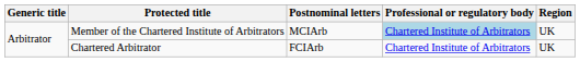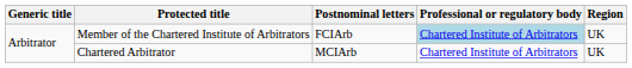 <table class= wikitable>
 <tr>
 <th>Generic title</th>
 <th>Protected title</th>
 <th>Postnominal letters</th>
 <th>Professional or regulatory body</th>
 <th>Region</th>
 </tr>
 <tr>
 <td rowspan=2>Arbitrator</td>
 <td>Member of the Chartered Institute of Arbitrators</td>
-<td>MCIArb</td>
+<td>FCIArb</td>
 <td style="background: lightblue;"><a href='#'>Chartered Institute of Arbitrators</a></td>
 <td>UK</td>
 </tr>
 <tr>
 <td>Chartered Arbitrator</td>
-<td>FCIArb</td>
+<td>MCIArb</td>
 <td><a href='#'>Chartered Institute of Arbitrators</a></td>
 <td>UK</td>
 </tr>
 </table>
